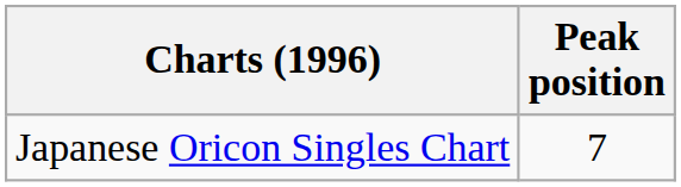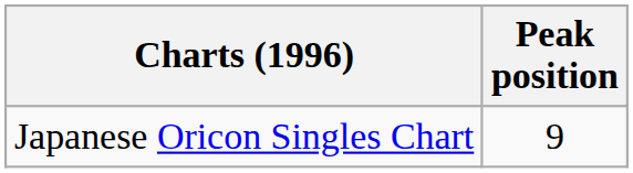 <table class="wikitable">
 <tr>
 <th>Charts (1996)</th>
 <th>Peak<br>position</th>
 </tr>
 <tr>
 <td>Japanese <a href='#'>Oricon Singles Chart</a></td>
-<td align="center">7</td>
+<td align="center">9</td>
 </tr>
 </table>
